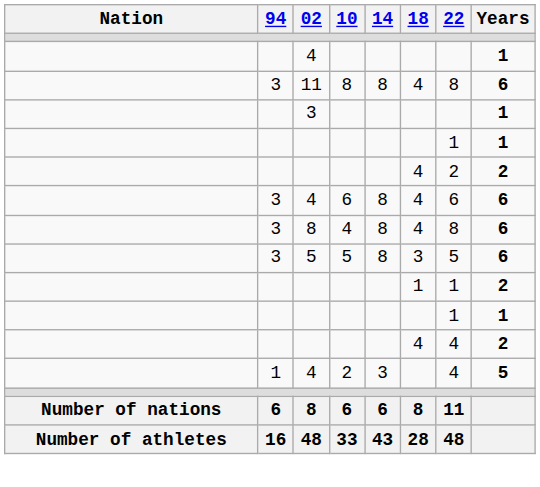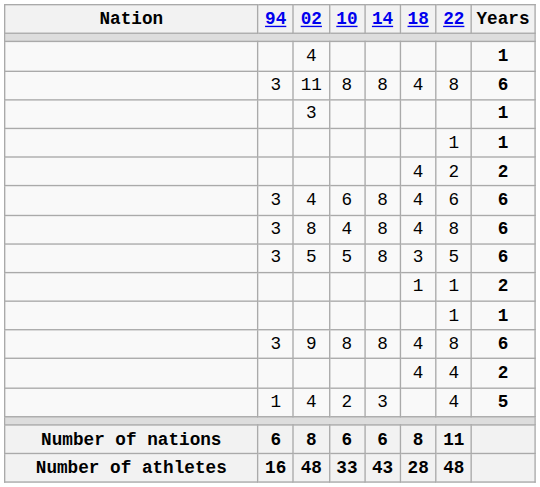 <table class="wikitable" style="text-align:center;">
 <tr>
 <th width=180>Nation</th>
 <th width=20><a href='#'>94</a></th>
 <th width=20><a href='#'>02</a></th>
 <th width=20><a href='#'>10</a></th>
 <th width=20><a href='#'>14</a></th>
 <th width=20><a href='#'>18</a></th>
 <th width=20><a href='#'>22</a></th>
 <th width=40>Years</th>
 </tr>
 <tr bgcolor=#DDDDDD>
 <td colspan=8></td>
 </tr>
 <tr>
 <td align=left></td>
 <td></td>
 <td>4</td>
 <td></td>
 <td></td>
 <td></td>
 <td></td>
 <td><strong>1</strong></td>
 </tr>
 <tr>
 <td align=left></td>
 <td>3</td>
 <td>11</td>
 <td>8</td>
 <td>8</td>
 <td>4</td>
 <td>8</td>
 <td><strong>6</strong></td>
 </tr>
 <tr>
 <td align=left></td>
 <td></td>
 <td>3</td>
 <td></td>
 <td></td>
 <td></td>
 <td></td>
 <td><strong>1</strong></td>
 </tr>
 <tr>
 <td align=left></td>
 <td></td>
 <td></td>
 <td></td>
 <td></td>
 <td></td>
 <td>1</td>
 <td><strong>1</strong></td>
 </tr>
 <tr>
 <td align=left></td>
 <td></td>
 <td></td>
 <td></td>
 <td></td>
 <td>4</td>
 <td>2</td>
 <td><strong>2</strong></td>
 </tr>
 <tr>
 <td align=left></td>
 <td>3</td>
 <td>4</td>
 <td>6</td>
 <td>8</td>
 <td>4</td>
 <td>6</td>
 <td><strong>6</strong></td>
 </tr>
 <tr>
 <td align=left></td>
 <td>3</td>
 <td>8</td>
 <td>4</td>
 <td>8</td>
 <td>4</td>
 <td>8</td>
 <td><strong>6</strong></td>
 </tr>
 <tr>
 <td align=left></td>
 <td>3</td>
 <td>5</td>
 <td>5</td>
 <td>8</td>
 <td>3</td>
 <td>5</td>
 <td><strong>6</strong></td>
 </tr>
 <tr>
 <td align=left></td>
 <td></td>
 <td></td>
 <td></td>
 <td></td>
 <td>1</td>
 <td>1</td>
 <td><strong>2</strong></td>
 </tr>
 <tr>
 <td align=left></td>
 <td></td>
 <td></td>
 <td></td>
 <td></td>
 <td></td>
 <td>1</td>
 <td><strong>1</strong></td>
 </tr>
 <tr>
 <td align=left></td>
+<td>3</td>
+<td>9</td>
+<td>8</td>
+<td>8</td>
+<td>4</td>
+<td>8</td>
+<td><strong>6</strong></td>
+</tr>
+<tr>
+<td align=left></td>
 <td></td>
 <td></td>
 <td></td>
 <td></td>
 <td>4</td>
 <td>4</td>
 <td><strong>2</strong></td>
 </tr>
 <tr>
 <td align=left></td>
 <td>1</td>
 <td>4</td>
 <td>2</td>
 <td>3</td>
 <td></td>
 <td>4</td>
 <td><strong>5</strong></td>
 </tr>
 <tr bgcolor=#DDDDDD>
 <td colspan=8></td>
 </tr>
 <tr>
 <th>Number of nations</th>
 <th>6</th>
 <th>8</th>
 <th>6</th>
 <th>6</th>
 <th>8</th>
 <th>11</th>
 <th></th>
 </tr>
 <tr>
 <th>Number of athletes</th>
 <th>16</th>
 <th>48</th>
 <th>33</th>
 <th>43</th>
 <th>28</th>
 <th>48</th>
 <th></th>
 </tr>
 </table>
